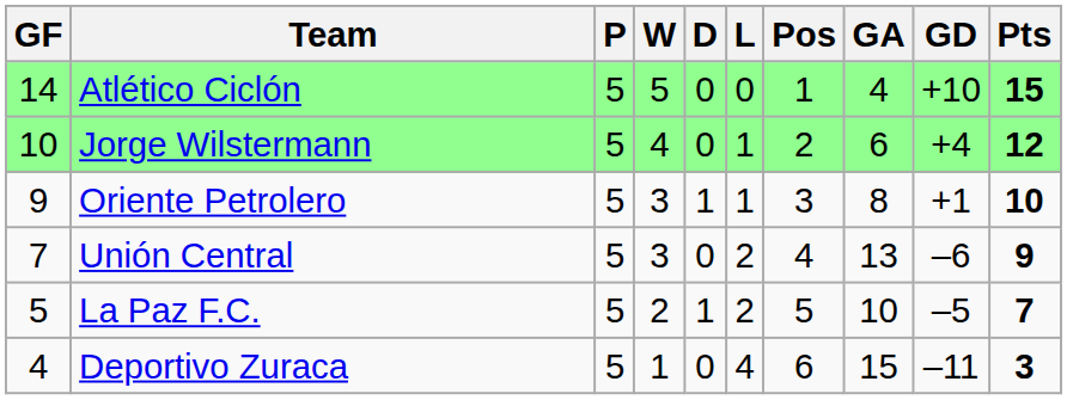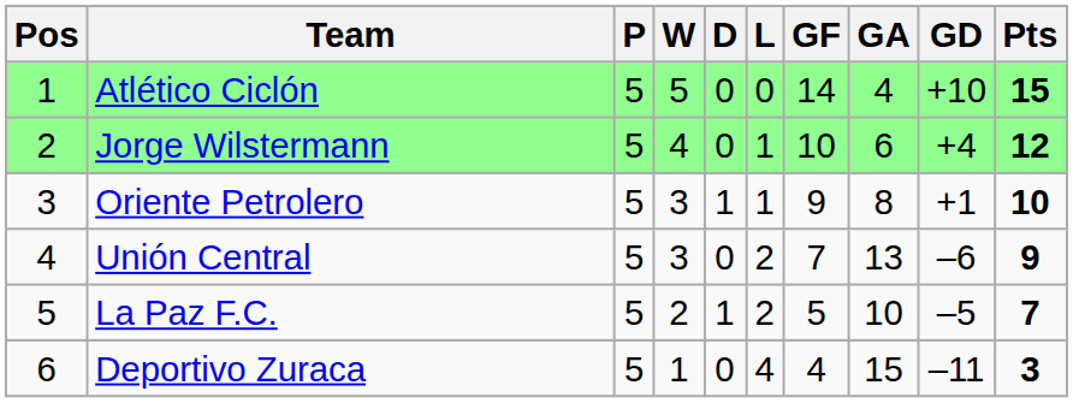 <table class="wikitable sortable"  style="font-size:95%; text-align:center;">
 <tr>
-<th>GF</th>
+<th>Pos</th>
 <th width="220">Team</th>
 <th>P</th>
 <th>W</th>
 <th>D</th>
 <th>L</th>
-<th>Pos</th>
+<th>GF</th>
 <th>GA</th>
 <th>GD</th>
 <th>Pts</th>
 </tr>
 <tr style="background: #90FF90;">
-<td>14</td>
+<td>1</td>
 <td style="text-align:left"><a href='#'>Atlético Ciclón</a></td>
 <td>5</td>
 <td>5</td>
 <td>0</td>
 <td>0</td>
-<td>1</td>
+<td>14</td>
 <td>4</td>
 <td>+10</td>
 <td><strong>15</strong></td>
 </tr>
 <tr style="background: #90FF90;">
-<td>10</td>
+<td>2</td>
 <td style="text-align:left"><a href='#'>Jorge Wilstermann</a></td>
 <td>5</td>
 <td>4</td>
 <td>0</td>
 <td>1</td>
-<td>2</td>
+<td>10</td>
 <td>6</td>
 <td>+4</td>
 <td><strong>12</strong></td>
 </tr>
 <tr>
-<td>9</td>
+<td>3</td>
 <td style="text-align:left"><a href='#'>Oriente Petrolero</a></td>
 <td>5</td>
 <td>3</td>
 <td>1</td>
 <td>1</td>
-<td>3</td>
+<td>9</td>
 <td>8</td>
 <td>+1</td>
 <td><strong>10</strong></td>
 </tr>
 <tr>
-<td>7</td>
+<td>4</td>
 <td style="text-align:left"><a href='#'>Unión Central</a></td>
 <td>5</td>
 <td>3</td>
 <td>0</td>
 <td>2</td>
-<td>4</td>
+<td>7</td>
 <td>13</td>
 <td>–6</td>
 <td><strong>9</strong></td>
 </tr>
 <tr>
 <td>5</td>
 <td style="text-align:left"><a href='#'>La Paz F.C.</a></td>
 <td>5</td>
 <td>2</td>
 <td>1</td>
 <td>2</td>
 <td>5</td>
 <td>10</td>
 <td>–5</td>
 <td><strong>7</strong></td>
 </tr>
 <tr>
-<td>4</td>
+<td>6</td>
 <td style="text-align:left"><a href='#'>Deportivo Zuraca</a></td>
 <td>5</td>
 <td>1</td>
 <td>0</td>
 <td>4</td>
-<td>6</td>
+<td>4</td>
 <td>15</td>
 <td>–11</td>
 <td><strong>3</strong></td>
 </tr>
 </table>
